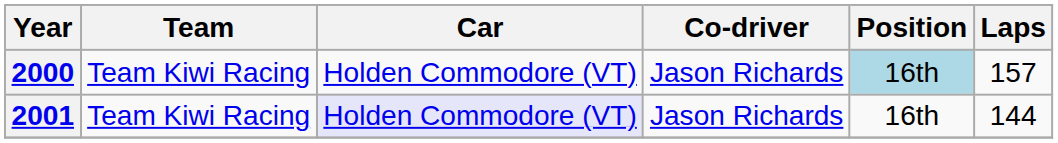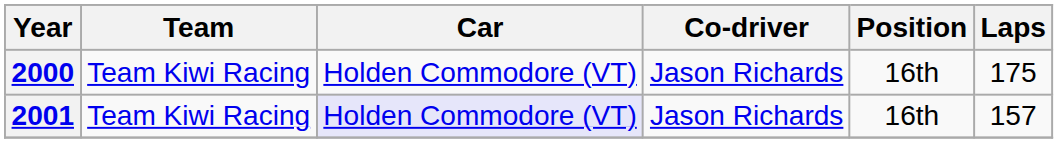 <table class="wikitable" style="font-size: 90%;">
 <tr>
 <th>Year</th>
 <th>Team</th>
 <th>Car</th>
 <th>Co-driver</th>
 <th>Position</th>
 <th>Laps</th>
 </tr>
 <tr>
 <th><a href='#'>2000</a></th>
 <td><a href='#'>Team Kiwi Racing</a></td>
 <td><a href='#'>Holden Commodore (VT)</a></td>
 <td> <a href='#'>Jason Richards</a></td>
-<td align="center" style="background: lightblue;">16th</td>
-<td align="center">157</td>
+<td align="center">16th</td>
+<td align="center">175</td>
 </tr>
 <tr>
 <th><a href='#'>2001</a></th>
 <td><a href='#'>Team Kiwi Racing</a></td>
 <td style="background: lavender;"><a href='#'>Holden Commodore (VT)</a></td>
 <td> <a href='#'>Jason Richards</a></td>
 <td align="center">16th</td>
-<td align="center">144</td>
+<td align="center">157</td>
 </tr>
 <tr>
 </tr>
 </table>
